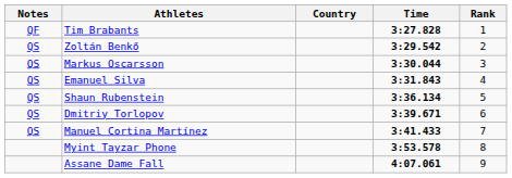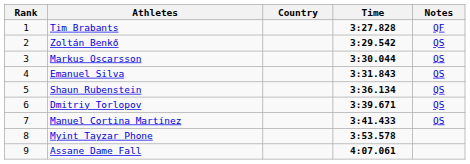 <table class="wikitable sortable" width=50% style="text-align:center">
 <tr>
-<th>Notes</th>
+<th>Rank</th>
 <th>Athletes</th>
 <th>Country</th>
 <th>Time</th>
-<th>Rank</th>
+<th>Notes</th>
 </tr>
 <tr>
-<td><a href='#'>QF</a></td>
+<td>1</td>
 <td align=left><a href='#'>Tim Brabants</a></td>
 <td align=left></td>
 <td><strong>3:27.828 </strong></td>
-<td>1</td>
+<td><a href='#'>QF</a></td>
 </tr>
 <tr>
-<td><a href='#'>QS</a></td>
+<td>2</td>
 <td align=left><a href='#'>Zoltán Benkő</a></td>
 <td align=left></td>
 <td><strong>3:29.542 </strong></td>
-<td>2</td>
+<td><a href='#'>QS</a></td>
 </tr>
 <tr>
-<td><a href='#'>QS</a></td>
+<td>3</td>
 <td align=left><a href='#'>Markus Oscarsson</a></td>
 <td align=left></td>
 <td><strong>3:30.044 </strong></td>
-<td>3</td>
+<td><a href='#'>QS</a></td>
 </tr>
 <tr>
-<td><a href='#'>QS</a></td>
+<td>4</td>
 <td align=left><a href='#'>Emanuel Silva</a></td>
 <td align=left></td>
 <td><strong>3:31.843 </strong></td>
-<td>4</td>
+<td><a href='#'>QS</a></td>
 </tr>
 <tr>
-<td><a href='#'>QS</a></td>
+<td>5</td>
 <td align=left><a href='#'>Shaun Rubenstein</a></td>
 <td align=left></td>
 <td><strong>3:36.134 </strong></td>
-<td>5</td>
+<td><a href='#'>QS</a></td>
 </tr>
 <tr>
-<td><a href='#'>QS</a></td>
+<td>6</td>
 <td align=left><a href='#'>Dmitriy Torlopov</a></td>
 <td align=left></td>
 <td><strong>3:39.671 </strong></td>
-<td>6</td>
+<td><a href='#'>QS</a></td>
 </tr>
 <tr>
-<td><a href='#'>QS</a></td>
+<td>7</td>
 <td align=left><a href='#'>Manuel Cortina Martínez</a></td>
 <td align=left></td>
 <td><strong>3:41.433</strong></td>
-<td>7</td>
+<td><a href='#'>QS</a></td>
 </tr>
 <tr>
-<td></td>
+<td>8</td>
 <td align=left><a href='#'>Myint Tayzar Phone</a></td>
 <td align=left></td>
 <td><strong>3:53.578 </strong></td>
-<td>8</td>
+<td></td>
 </tr>
 <tr>
-<td></td>
+<td>9</td>
 <td align=left><a href='#'>Assane Dame Fall</a></td>
 <td align=left></td>
 <td><strong>4:07.061 </strong></td>
-<td>9</td>
+<td></td>
 </tr>
 </table>
